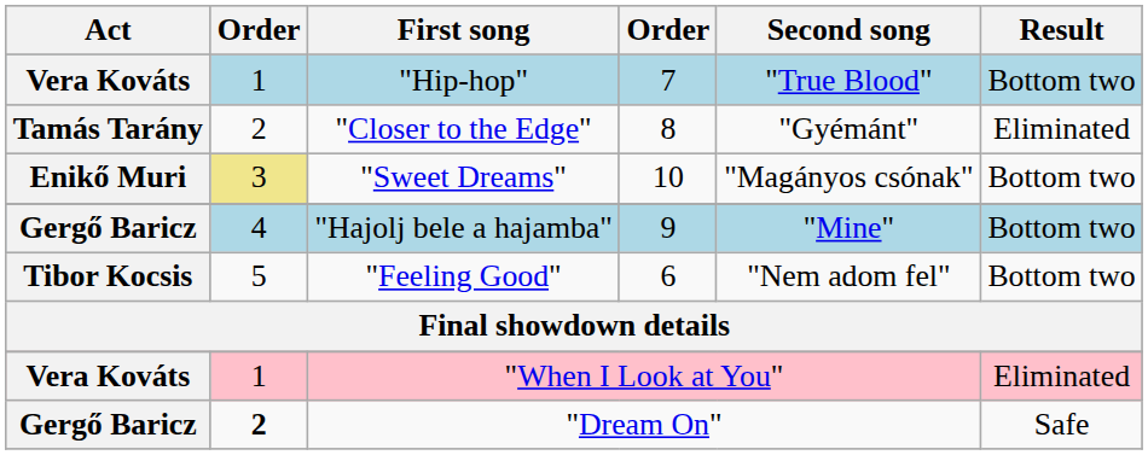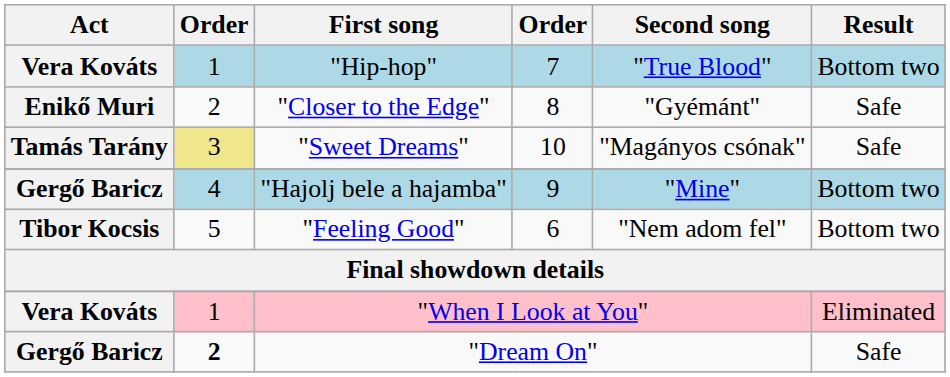 <table class="wikitable" style="text-align:center;">
 <tr>
 <th scope="col">Act</th>
 <th scope="col">Order</th>
 <th scope="col">First song</th>
 <th scope="col">Order</th>
 <th scope="col">Second song</th>
 <th scope="col">Result</th>
 </tr>
 <tr bgcolor="lightblue">
 <th scope="row">Vera Kováts</th>
 <td>1</td>
 <td>"Hip-hop"</td>
 <td>7</td>
 <td>"<a href='#'>True Blood</a>"</td>
 <td>Bottom two</td>
 </tr>
 <tr>
-<th scope="row">Tamás Tarány</th>
+<th scope="row">Enikő Muri</th>
 <td>2</td>
 <td>"<a href='#'>Closer to the Edge</a>"</td>
 <td>8</td>
 <td>"Gyémánt"</td>
-<td>Eliminated</td>
+<td>Safe</td>
 </tr>
 <tr>
-<th scope="row">Enikő Muri</th>
+<th scope="row">Tamás Tarány</th>
 <td style="background: khaki;">3</td>
 <td>"<a href='#'>Sweet Dreams</a>"</td>
 <td>10</td>
 <td>"Magányos csónak"</td>
-<td>Bottom two</td>
+<td>Safe</td>
 </tr>
 <tr>
 </tr>
 <tr bgcolor="lightblue">
 <th scope="row">Gergő Baricz</th>
 <td>4</td>
 <td>"Hajolj bele a hajamba"</td>
 <td>9</td>
 <td>"<a href='#'>Mine</a>"</td>
 <td>Bottom two</td>
 </tr>
 <tr>
 <th scope="row">Tibor Kocsis</th>
 <td>5</td>
 <td>"<a href='#'>Feeling Good</a>"</td>
 <td>6</td>
 <td>"Nem adom fel"</td>
 <td>Bottom two</td>
 </tr>
 <tr>
 <th scope="col" colspan="7">Final showdown details</th>
 </tr>
 <tr>
 </tr>
 <tr bgcolor="pink">
 <th scope="row">Vera Kováts</th>
 <td>1</td>
 <td colspan="3">"<a href='#'>When I Look at You</a>"</td>
 <td>Eliminated</td>
 </tr>
 <tr>
 <th scope="row">Gergő Baricz</th>
 <td><strong>2</strong></td>
 <td colspan="3">"<a href='#'>Dream On</a>"</td>
 <td>Safe</td>
 </tr>
 </table>
